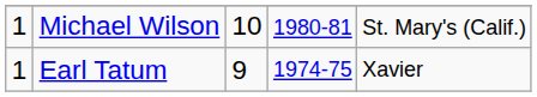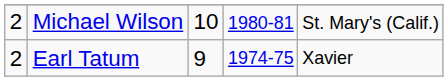 <table class="wikitable">
 <tr>
 </tr>
 <tr>
-<td>1</td>
+<td>2</td>
 <td><a href='#'>Michael Wilson</a></td>
 <td>10</td>
 <td style="font-size:80%;"><a href='#'>1980-81</a></td>
 <td style="font-size:80%;">St. Mary's (Calif.)</td>
 </tr>
 <tr>
-<td>1</td>
+<td>2</td>
 <td><a href='#'>Earl Tatum</a></td>
 <td>9</td>
 <td style="font-size:80%;"><a href='#'>1974-75</a></td>
 <td style="font-size:80%;">Xavier</td>
 </tr>
 </table>
